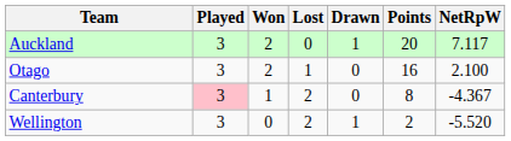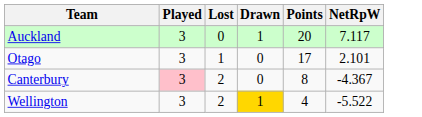 <table class="wikitable" style="text-align:center;">
 <tr>
 <th width=175>Team</th>
 <th style="width:30px;" abbr="Played">Played</th>
-<th style="width:30px;" abbr="Won">Won</th>
 <th style="width:30px;" abbr="Lost">Lost</th>
 <th style="width:30px;" abbr="Drawn">Drawn</th>
 <th style="width:30px;" abbr="Points">Points</th>
 <th style="width:30px;" abbr="NetRpW">NetRpW</th>
 </tr>
 <tr style="background:#cfc">
 <td style="text-align:left;"><a href='#'>Auckland</a></td>
 <td>3</td>
-<td>2</td>
 <td>0</td>
 <td>1</td>
 <td>20</td>
 <td>7.117</td>
 </tr>
 <tr>
 <td style="text-align:left;"><a href='#'>Otago</a></td>
 <td>3</td>
-<td>2</td>
 <td>1</td>
 <td>0</td>
-<td>16</td>
-<td>2.100</td>
+<td>17</td>
+<td>2.101</td>
 </tr>
 <tr>
 <td style="text-align:left;"><a href='#'>Canterbury</a></td>
 <td style="background: pink;">3</td>
-<td>1</td>
 <td>2</td>
 <td>0</td>
 <td>8</td>
 <td>-4.367</td>
 </tr>
 <tr>
 <td style="text-align:left;"><a href='#'>Wellington</a></td>
 <td>3</td>
-<td>0</td>
 <td>2</td>
-<td>1</td>
-<td>2</td>
-<td>-5.520</td>
+<td style="background: gold;">1</td>
+<td>4</td>
+<td>-5.522</td>
 </tr>
 </table>
